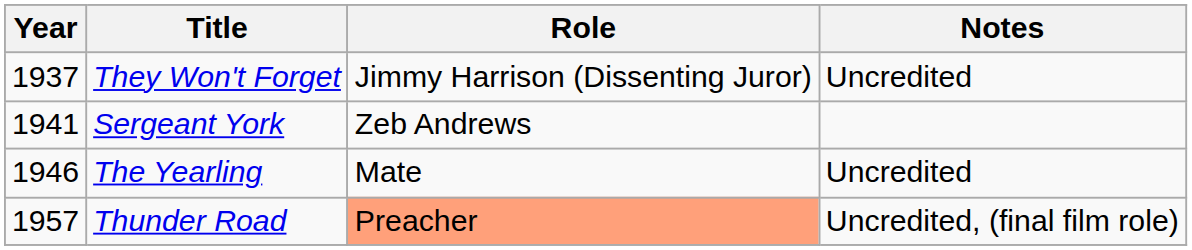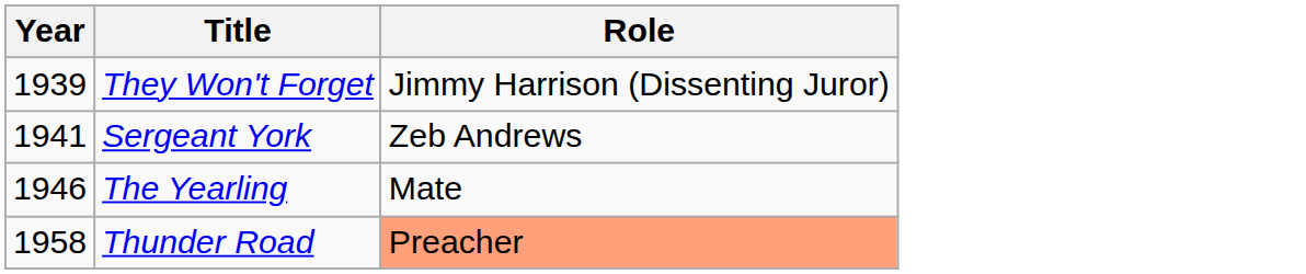 <table class="wikitable">
 <tr>
 <th>Year</th>
 <th>Title</th>
 <th>Role</th>
-<th>Notes</th>
 </tr>
 <tr>
-<td>1937</td>
+<td>1939</td>
 <td><em><a href='#'>They Won't Forget</a></em></td>
 <td>Jimmy Harrison (Dissenting Juror)</td>
-<td>Uncredited</td>
 </tr>
 <tr>
 <td>1941</td>
 <td><em><a href='#'>Sergeant York</a></em></td>
 <td>Zeb Andrews</td>
-<td></td>
 </tr>
 <tr>
 <td>1946</td>
 <td><em><a href='#'>The Yearling</a></em></td>
 <td>Mate</td>
-<td>Uncredited</td>
 </tr>
 <tr>
-<td>1957</td>
+<td>1958</td>
 <td><em><a href='#'>Thunder Road</a></em></td>
 <td style="background: lightsalmon;">Preacher</td>
-<td>Uncredited, (final film role)</td>
 </tr>
 </table>
